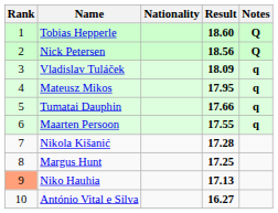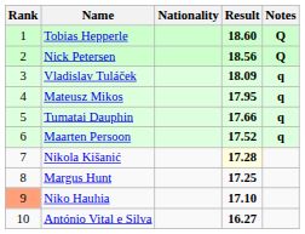 <table class="wikitable sortable" style="text-align:center">
 <tr>
 <th>Rank</th>
 <th>Name</th>
 <th>Nationality</th>
 <th>Result</th>
 <th>Notes</th>
 </tr>
 <tr bgcolor=ccffcc>
 <td>1</td>
 <td align=left><a href='#'>Tobias Hepperle</a></td>
 <td align=left></td>
 <td><strong>18.60</strong></td>
 <td><strong>Q</strong></td>
 </tr>
 <tr bgcolor=ccffcc>
 <td>2</td>
 <td align=left><a href='#'>Nick Petersen</a></td>
 <td align=left></td>
 <td><strong>18.56</strong></td>
 <td><strong>Q</strong></td>
 </tr>
 <tr bgcolor=ddffdd>
 <td>3</td>
 <td align=left><a href='#'>Vladislav Tuláček</a></td>
 <td align=left></td>
 <td><strong>18.09</strong></td>
 <td><strong>q</strong></td>
 </tr>
 <tr bgcolor=ddffdd>
 <td>4</td>
 <td align=left><a href='#'>Mateusz Mikos</a></td>
 <td align=left></td>
 <td><strong>17.95</strong></td>
 <td><strong>q</strong></td>
 </tr>
 <tr bgcolor=ddffdd>
 <td>5</td>
 <td align=left><a href='#'>Tumatai Dauphin</a></td>
 <td align=left></td>
 <td><strong>17.66</strong></td>
 <td><strong>q</strong></td>
 </tr>
 <tr bgcolor=ddffdd>
 <td>6</td>
 <td align=left><a href='#'>Maarten Persoon</a></td>
 <td align=left></td>
-<td><strong>17.55</strong></td>
+<td><strong>17.52</strong></td>
 <td><strong>q</strong></td>
 </tr>
 <tr>
 <td>7</td>
 <td align=left><a href='#'>Nikola Kišanić</a></td>
 <td align=left></td>
-<td><strong>17.28</strong></td>
+<td style="background: lightyellow;"><strong>17.28</strong></td>
 <td></td>
 </tr>
 <tr>
 <td>8</td>
 <td align=left><a href='#'>Margus Hunt</a></td>
 <td align=left></td>
 <td><strong>17.25</strong></td>
 <td></td>
 </tr>
 <tr>
 <td style="background: lightsalmon;">9</td>
 <td align=left><a href='#'>Niko Hauhia</a></td>
 <td align=left></td>
-<td><strong>17.13</strong></td>
+<td><strong>17.10</strong></td>
 <td></td>
 </tr>
 <tr>
 <td>10</td>
 <td align=left><a href='#'>António Vital e Silva</a></td>
 <td align=left></td>
 <td><strong>16.27</strong></td>
 <td></td>
 </tr>
 </table>
